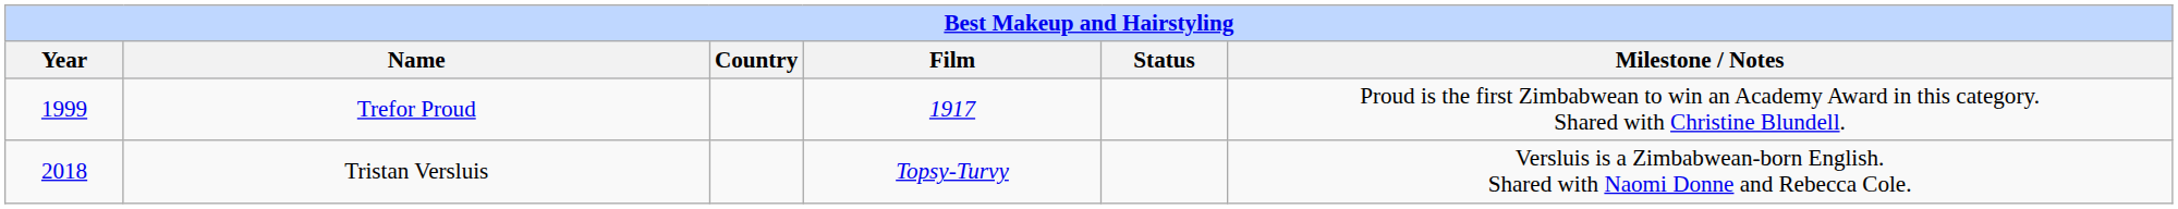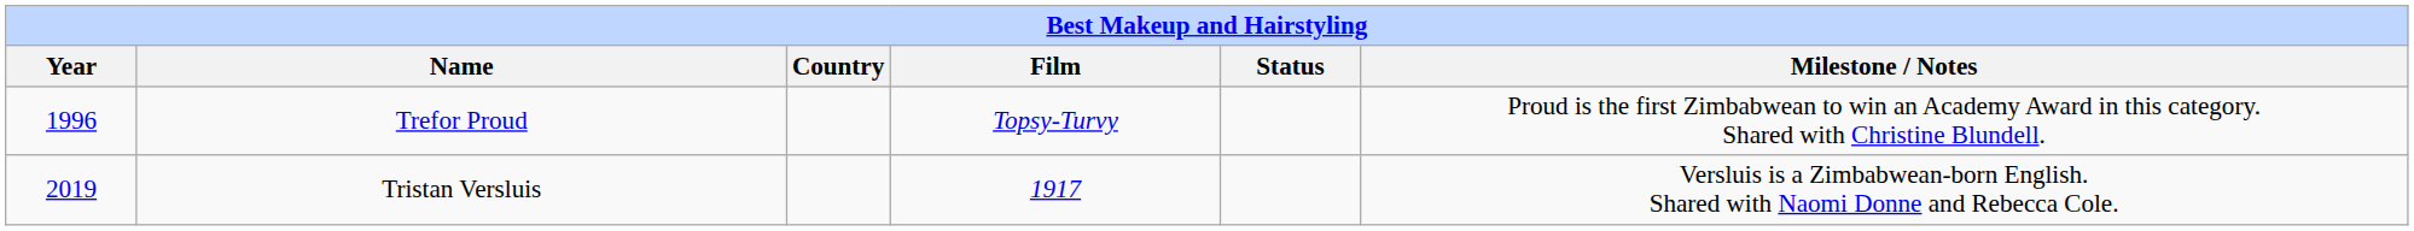 <table class="wikitable" style="text-align: center">
 <tr ---- bgcolor="#bfd7ff">
 <td colspan=7 align=center><strong><a href='#'>Best Makeup and Hairstyling</a></strong></td>
 </tr>
 <tr ---- bgcolor="#ebf5ff">
 <th width="75">Year</th>
 <th width="400">Name</th>
 <th width="50">Country</th>
 <th width="200">Film</th>
 <th width="80">Status</th>
 <th width="650">Milestone / Notes</th>
 </tr>
 <tr>
-<td><a href='#'>1999</a></td>
+<td><a href='#'>1996</a></td>
 <td><a href='#'>Trefor Proud</a></td>
 <td style="text-align:center;"></td>
-<td><em><a href='#'>1917</a></em></td>
+<td><em><a href='#'>Topsy-Turvy</a></em></td>
 <td></td>
 <td>Proud is the first Zimbabwean to win an Academy Award in this category.<br>Shared with <a href='#'>Christine Blundell</a>.</td>
 </tr>
 <tr>
-<td><a href='#'>2018</a></td>
+<td><a href='#'>2019</a></td>
 <td>Tristan Versluis</td>
 <td style="text-align:center;"><br></td>
-<td><em><a href='#'>Topsy-Turvy</a></em></td>
+<td><em><a href='#'>1917</a></em></td>
 <td></td>
 <td>Versluis is a Zimbabwean-born English.<br>Shared with <a href='#'>Naomi Donne</a> and Rebecca Cole.</td>
 </tr>
 </table>
